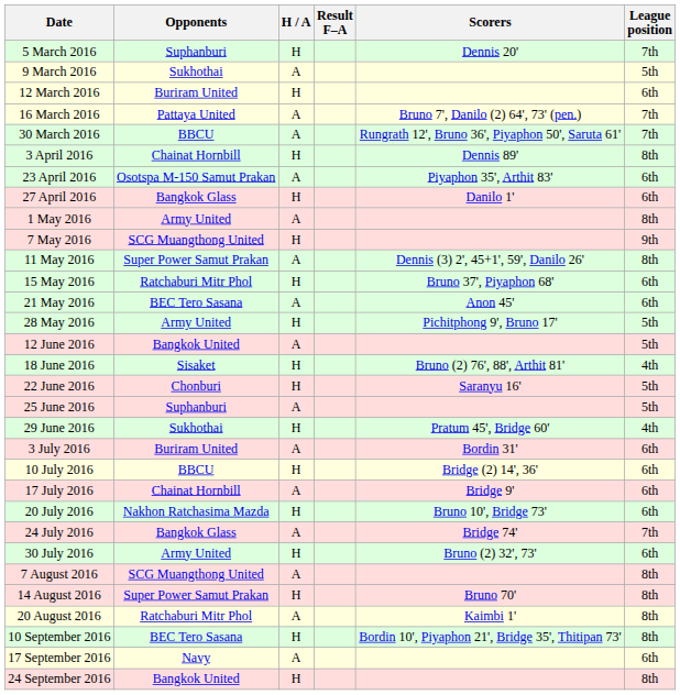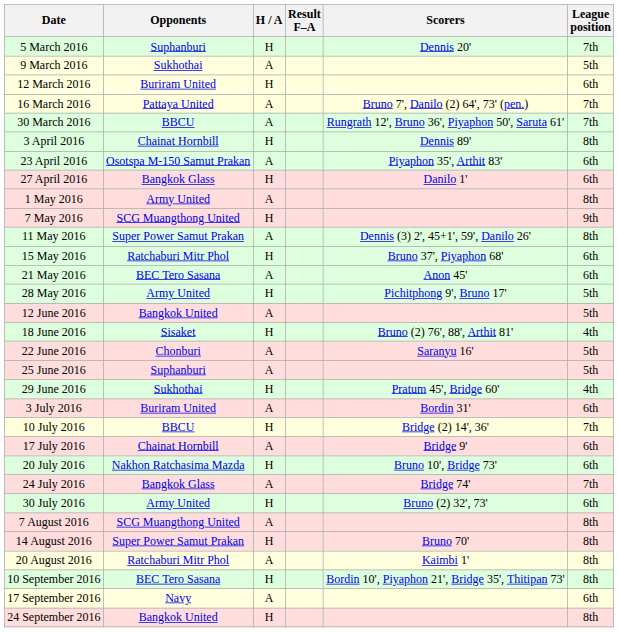 <table class="wikitable" style="text-align:center">
 <tr>
 <th>Date</th>
 <th>Opponents</th>
 <th>H / A</th>
 <th>Result<br>F–A</th>
 <th>Scorers</th>
 <th>League<br>position</th>
 </tr>
 <tr bgcolor="#ddffdd">
 <td>5 March 2016</td>
 <td><a href='#'>Suphanburi</a></td>
 <td>H</td>
 <td></td>
 <td><a href='#'>Dennis</a> 20'</td>
 <td>7th</td>
 </tr>
 <tr bgcolor="#ffffdd">
 <td>9 March 2016</td>
 <td><a href='#'>Sukhothai</a></td>
 <td>A</td>
 <td></td>
 <td></td>
 <td>5th</td>
 </tr>
 <tr bgcolor="#ffffdd">
 <td>12 March 2016</td>
 <td><a href='#'>Buriram United</a></td>
 <td>H</td>
 <td></td>
 <td></td>
 <td>6th</td>
 </tr>
 <tr bgcolor="#ffffdd">
 <td>16 March 2016</td>
 <td><a href='#'>Pattaya United</a></td>
 <td>A</td>
 <td></td>
 <td><a href='#'>Bruno</a> 7', <a href='#'>Danilo</a> (2) 64', 73' (<a href='#'>pen.</a>)</td>
 <td>7th</td>
 </tr>
 <tr bgcolor="#ddffdd">
 <td>30 March 2016</td>
 <td><a href='#'>BBCU</a></td>
 <td>A</td>
 <td></td>
 <td><a href='#'>Rungrath</a> 12', <a href='#'>Bruno</a> 36', <a href='#'>Piyaphon</a> 50', <a href='#'>Saruta</a> 61'</td>
 <td>7th</td>
 </tr>
 <tr bgcolor="#ddffdd">
 <td>3 April 2016</td>
 <td><a href='#'>Chainat Hornbill</a></td>
 <td>H</td>
 <td></td>
 <td><a href='#'>Dennis</a> 89'</td>
 <td>8th</td>
 </tr>
 <tr bgcolor="#ddffdd">
 <td>23 April 2016</td>
 <td><a href='#'>Osotspa M-150 Samut Prakan</a></td>
 <td>A</td>
 <td></td>
 <td><a href='#'>Piyaphon</a> 35', <a href='#'>Arthit</a> 83'</td>
 <td>6th</td>
 </tr>
 <tr bgcolor="#ffdddd">
 <td>27 April 2016</td>
 <td><a href='#'>Bangkok Glass</a></td>
 <td>H</td>
 <td></td>
 <td><a href='#'>Danilo</a> 1'</td>
 <td>6th</td>
 </tr>
 <tr bgcolor="#ffdddd">
 <td>1 May 2016</td>
 <td><a href='#'>Army United</a></td>
 <td>A</td>
 <td></td>
 <td></td>
 <td>8th</td>
 </tr>
 <tr bgcolor="#ffdddd">
 <td>7 May 2016</td>
 <td><a href='#'>SCG Muangthong United</a></td>
 <td>H</td>
 <td></td>
 <td></td>
 <td>9th</td>
 </tr>
 <tr bgcolor="#ddffdd">
 <td>11 May 2016</td>
 <td><a href='#'>Super Power Samut Prakan</a></td>
 <td>A</td>
 <td></td>
 <td><a href='#'>Dennis</a> (3) 2', 45+1', 59', <a href='#'>Danilo</a> 26'</td>
 <td>8th</td>
 </tr>
 <tr bgcolor="#ddffdd">
 <td>15 May 2016</td>
 <td><a href='#'>Ratchaburi Mitr Phol</a></td>
 <td>H</td>
 <td></td>
 <td><a href='#'>Bruno</a> 37', <a href='#'>Piyaphon</a> 68'</td>
 <td>6th</td>
 </tr>
 <tr bgcolor="#ddffdd">
 <td>21 May 2016</td>
 <td><a href='#'>BEC Tero Sasana</a></td>
 <td>A</td>
 <td></td>
 <td><a href='#'>Anon</a> 45'</td>
 <td>6th</td>
 </tr>
 <tr bgcolor="#ddffdd">
 <td>28 May 2016</td>
 <td><a href='#'>Army United</a></td>
 <td>H</td>
 <td></td>
 <td><a href='#'>Pichitphong</a> 9', <a href='#'>Bruno</a> 17'</td>
 <td>5th</td>
 </tr>
 <tr bgcolor="#ffdddd">
 <td>12 June 2016</td>
 <td><a href='#'>Bangkok United</a></td>
 <td>A</td>
 <td></td>
 <td></td>
 <td>5th</td>
 </tr>
 <tr bgcolor="#ddffdd">
 <td>18 June 2016</td>
 <td><a href='#'>Sisaket</a></td>
 <td>H</td>
 <td></td>
 <td><a href='#'>Bruno</a> (2) 76', 88', <a href='#'>Arthit</a> 81'</td>
 <td>4th</td>
 </tr>
 <tr bgcolor="#ffdddd">
 <td>22 June 2016</td>
 <td><a href='#'>Chonburi</a></td>
-<td>H</td>
+<td>A</td>
 <td></td>
 <td><a href='#'>Saranyu</a> 16'</td>
 <td>5th</td>
 </tr>
 <tr bgcolor="#ffdddd">
 <td>25 June 2016</td>
 <td><a href='#'>Suphanburi</a></td>
 <td>A</td>
 <td></td>
 <td></td>
 <td>5th</td>
 </tr>
 <tr bgcolor="#ddffdd">
 <td>29 June 2016</td>
 <td><a href='#'>Sukhothai</a></td>
 <td>H</td>
 <td></td>
 <td><a href='#'>Pratum</a> 45', <a href='#'>Bridge</a> 60'</td>
 <td>4th</td>
 </tr>
 <tr bgcolor="#ffdddd">
 <td>3 July 2016</td>
 <td><a href='#'>Buriram United</a></td>
 <td>A</td>
 <td></td>
 <td><a href='#'>Bordin</a> 31'</td>
 <td>6th</td>
 </tr>
 <tr bgcolor="#ffffdd">
 <td>10 July 2016</td>
 <td><a href='#'>BBCU</a></td>
 <td>H</td>
 <td></td>
 <td><a href='#'>Bridge</a> (2) 14', 36'</td>
-<td>6th</td>
+<td>7th</td>
 </tr>
 <tr bgcolor="#ffdddd">
 <td>17 July 2016</td>
 <td><a href='#'>Chainat Hornbill</a></td>
 <td>A</td>
 <td></td>
 <td><a href='#'>Bridge</a> 9'</td>
 <td>6th</td>
 </tr>
 <tr bgcolor="#ddffdd">
 <td>20 July 2016</td>
 <td><a href='#'>Nakhon Ratchasima Mazda</a></td>
 <td>H</td>
 <td></td>
 <td><a href='#'>Bruno</a> 10', <a href='#'>Bridge</a> 73'</td>
 <td>6th</td>
 </tr>
 <tr bgcolor="#ffdddd">
 <td>24 July 2016</td>
 <td><a href='#'>Bangkok Glass</a></td>
 <td>A</td>
 <td></td>
 <td><a href='#'>Bridge</a> 74'</td>
 <td>7th</td>
 </tr>
 <tr bgcolor="#ddffdd">
 <td>30 July 2016</td>
 <td><a href='#'>Army United</a></td>
 <td>H</td>
 <td></td>
 <td><a href='#'>Bruno</a> (2) 32', 73'</td>
 <td>6th</td>
 </tr>
 <tr bgcolor="#ffdddd">
 <td>7 August 2016</td>
 <td><a href='#'>SCG Muangthong United</a></td>
 <td>A</td>
 <td></td>
 <td></td>
 <td>8th</td>
 </tr>
 <tr bgcolor="#ffdddd">
 <td>14 August 2016</td>
 <td><a href='#'>Super Power Samut Prakan</a></td>
 <td>H</td>
 <td></td>
 <td><a href='#'>Bruno</a> 70'</td>
 <td>8th</td>
 </tr>
 <tr bgcolor="#ffffdd">
 <td>20 August 2016</td>
 <td><a href='#'>Ratchaburi Mitr Phol</a></td>
 <td>A</td>
 <td></td>
 <td><a href='#'>Kaimbi</a> 1'</td>
 <td>8th</td>
 </tr>
 <tr bgcolor="#ddffdd">
 <td>10 September 2016</td>
 <td><a href='#'>BEC Tero Sasana</a></td>
 <td>H</td>
 <td></td>
 <td><a href='#'>Bordin</a> 10', <a href='#'>Piyaphon</a> 21', <a href='#'>Bridge</a> 35', <a href='#'>Thitipan</a> 73'</td>
 <td>8th</td>
 </tr>
 <tr bgcolor="#ffffdd">
 <td>17 September 2016</td>
 <td><a href='#'>Navy</a></td>
 <td>A</td>
 <td></td>
 <td></td>
 <td>6th</td>
 </tr>
 <tr bgcolor="#ffdddd">
 <td>24 September 2016</td>
 <td><a href='#'>Bangkok United</a></td>
 <td>H</td>
 <td></td>
 <td></td>
 <td>8th</td>
 </tr>
 </table>
